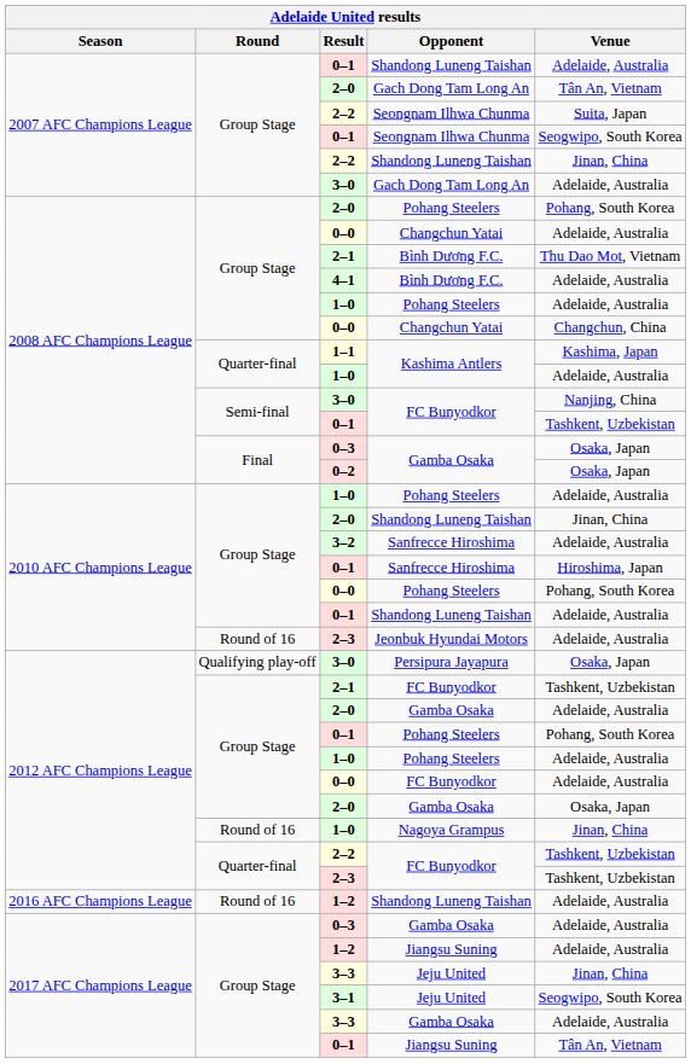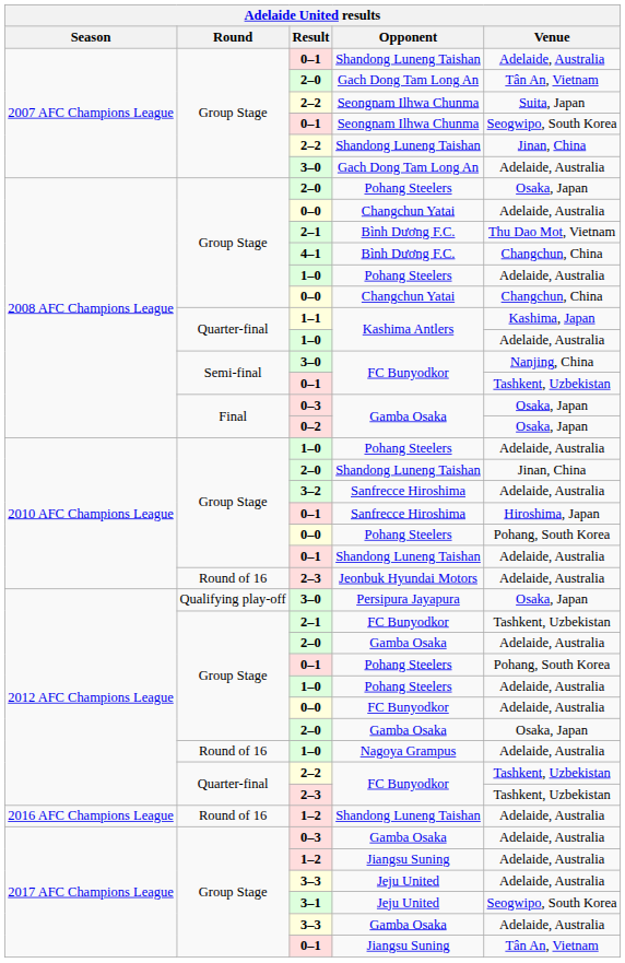 <table class="wikitable" style="text-align:center">
 <tr>
 <th colspan=5><a href='#'>Adelaide United</a> results</th>
 </tr>
 <tr>
 <th>Season</th>
 <th>Round</th>
 <th>Result</th>
 <th>Opponent</th>
 <th>Venue</th>
 </tr>
 <tr align=center>
 <td rowspan="6" align=center><a href='#'>2007 AFC Champions League</a></td>
 <td rowspan="6">Group Stage</td>
 <td bgcolor=#ffdddd><strong>0–1</strong></td>
 <td> <a href='#'>Shandong Luneng Taishan</a></td>
 <td><a href='#'>Adelaide</a>, <a href='#'>Australia</a></td>
 </tr>
 <tr align=center>
 <td bgcolor=#ddffdd><strong>2–0</strong></td>
 <td> <a href='#'>Gach Dong Tam Long An</a></td>
 <td><a href='#'>Tân An</a>, <a href='#'>Vietnam</a></td>
 </tr>
 <tr align=center>
 <td bgcolor=#ffffdd><strong>2–2</strong></td>
 <td> <a href='#'>Seongnam Ilhwa Chunma</a></td>
 <td><a href='#'>Suita</a>, Japan</td>
 </tr>
 <tr align=center>
 <td bgcolor=#ffdddd><strong>0–1</strong></td>
 <td> <a href='#'>Seongnam Ilhwa Chunma</a></td>
 <td><a href='#'>Seogwipo</a>, South Korea</td>
 </tr>
 <tr align=center>
 <td bgcolor=#ffffdd><strong>2–2</strong></td>
 <td> <a href='#'>Shandong Luneng Taishan</a></td>
 <td><a href='#'>Jinan</a>, <a href='#'>China</a></td>
 </tr>
 <tr align=center>
 <td bgcolor=#ddffdd><strong>3–0</strong></td>
 <td> <a href='#'>Gach Dong Tam Long An</a></td>
 <td>Adelaide, Australia</td>
 </tr>
 <tr align=center>
 <td rowspan="12"><a href='#'>2008 AFC Champions League</a></td>
 <td rowspan="6">Group Stage</td>
 <td bgcolor=#ddffdd><strong>2–0</strong></td>
 <td> <a href='#'>Pohang Steelers</a></td>
-<td><a href='#'>Pohang</a>, South Korea</td>
+<td><a href='#'>Osaka</a>, Japan</td>
 </tr>
 <tr align=center>
 <td bgcolor=#ffffdd><strong>0–0</strong></td>
 <td> <a href='#'>Changchun Yatai</a></td>
 <td>Adelaide, Australia</td>
 </tr>
 <tr align=center>
 <td bgcolor=#ddffdd><strong>2–1</strong></td>
 <td> <a href='#'>Bình Dương F.C.</a></td>
 <td><a href='#'>Thu Dao Mot</a>, Vietnam</td>
 </tr>
 <tr align=center>
 <td bgcolor=#ddffdd><strong>4–1</strong></td>
 <td> <a href='#'>Bình Dương F.C.</a></td>
-<td>Adelaide, Australia</td>
+<td><a href='#'>Changchun</a>, China</td>
 </tr>
 <tr align=center>
 <td bgcolor=#ddffdd><strong>1–0</strong></td>
 <td> <a href='#'>Pohang Steelers</a></td>
 <td>Adelaide, Australia</td>
 </tr>
 <tr align=center>
 <td bgcolor=#ffffdd><strong>0–0</strong></td>
 <td> <a href='#'>Changchun Yatai</a></td>
 <td><a href='#'>Changchun</a>, China</td>
 </tr>
 <tr align=center>
 <td rowspan="2">Quarter-final</td>
 <td bgcolor=#ffffdd><strong>1–1</strong></td>
 <td rowspan="2"> <a href='#'>Kashima Antlers</a></td>
 <td><a href='#'>Kashima</a>, <a href='#'>Japan</a></td>
 </tr>
 <tr align=center>
 <td bgcolor=#ddffdd><strong>1–0</strong></td>
 <td>Adelaide, Australia</td>
 </tr>
 <tr align=center>
 <td rowspan="2">Semi-final</td>
 <td bgcolor=#ddffdd><strong>3–0</strong></td>
 <td rowspan="2"> <a href='#'>FC Bunyodkor</a></td>
 <td><a href='#'>Nanjing</a>, China</td>
 </tr>
 <tr align=center>
 <td bgcolor=#ffdddd><strong>0–1</strong></td>
 <td><a href='#'>Tashkent</a>, <a href='#'>Uzbekistan</a></td>
 </tr>
 <tr align=center>
 <td rowspan="2">Final</td>
 <td bgcolor=#ffdddd><strong>0–3</strong></td>
 <td rowspan="2"> <a href='#'>Gamba Osaka</a></td>
 <td><a href='#'>Osaka</a>, Japan</td>
 </tr>
 <tr align=center>
 <td bgcolor=#ffdddd><strong>0–2</strong></td>
 <td><a href='#'>Osaka</a>, Japan</td>
 </tr>
 <tr align=center>
 <td rowspan="7"><a href='#'>2010 AFC Champions League</a></td>
 <td rowspan="6">Group Stage</td>
 <td bgcolor=#ddffdd><strong>1–0</strong></td>
 <td> <a href='#'>Pohang Steelers</a></td>
 <td>Adelaide, Australia</td>
 </tr>
 <tr align=center>
 <td bgcolor=#ddffdd><strong>2–0</strong></td>
 <td> <a href='#'>Shandong Luneng Taishan</a></td>
 <td>Jinan, China</td>
 </tr>
 <tr align=center>
 <td bgcolor=#ddffdd><strong>3–2</strong></td>
 <td> <a href='#'>Sanfrecce Hiroshima</a></td>
 <td>Adelaide, Australia</td>
 </tr>
 <tr align=center>
 <td bgcolor=#ffdddd><strong>0–1</strong></td>
 <td> <a href='#'>Sanfrecce Hiroshima</a></td>
 <td><a href='#'>Hiroshima</a>, Japan</td>
 </tr>
 <tr align=center>
 <td bgcolor=#ffffdd><strong>0–0</strong></td>
 <td> <a href='#'>Pohang Steelers</a></td>
 <td>Pohang, South Korea</td>
 </tr>
 <tr align=center>
 <td bgcolor=#ffdddd><strong>0–1</strong></td>
 <td> <a href='#'>Shandong Luneng Taishan</a></td>
 <td>Adelaide, Australia</td>
 </tr>
 <tr align=center>
 <td>Round of 16</td>
 <td bgcolor=#ffdddd><strong>2–3</strong></td>
 <td> <a href='#'>Jeonbuk Hyundai Motors</a></td>
 <td>Adelaide, Australia</td>
 </tr>
 <tr>
 <td rowspan="10"><a href='#'>2012 AFC Champions League</a></td>
 <td>Qualifying play-off</td>
 <td bgcolor=#ddffdd><strong>3–0</strong></td>
 <td> <a href='#'>Persipura Jayapura</a></td>
 <td><a href='#'>Osaka</a>, Japan</td>
 </tr>
 <tr>
 <td rowspan="6">Group Stage</td>
 <td bgcolor=#ddffdd><strong>2–1</strong></td>
 <td> <a href='#'>FC Bunyodkor</a></td>
 <td>Tashkent, Uzbekistan</td>
 </tr>
 <tr>
 <td bgcolor=#ddffdd><strong>2–0</strong></td>
 <td> <a href='#'>Gamba Osaka</a></td>
 <td>Adelaide, Australia</td>
 </tr>
 <tr>
 <td bgcolor=#ffdddd><strong>0–1</strong></td>
 <td> <a href='#'>Pohang Steelers</a></td>
 <td>Pohang, South Korea</td>
 </tr>
 <tr>
 <td bgcolor=#ddffdd><strong>1–0</strong></td>
 <td> <a href='#'>Pohang Steelers</a></td>
 <td>Adelaide, Australia</td>
 </tr>
 <tr>
 <td bgcolor=#ffffdd><strong>0–0</strong></td>
 <td> <a href='#'>FC Bunyodkor</a></td>
 <td>Adelaide, Australia</td>
 </tr>
 <tr>
 <td bgcolor=#ddffdd><strong>2–0</strong></td>
 <td> <a href='#'>Gamba Osaka</a></td>
 <td>Osaka, Japan</td>
 </tr>
 <tr>
 <td>Round of 16</td>
 <td bgcolor=#ddffdd><strong>1–0</strong></td>
 <td> <a href='#'>Nagoya Grampus</a></td>
-<td><a href='#'>Jinan</a>, <a href='#'>China</a></td>
+<td>Adelaide, Australia</td>
 </tr>
 <tr>
 <td rowspan="2">Quarter-final</td>
 <td bgcolor=#ffffdd><strong>2–2</strong></td>
 <td rowspan="2"> <a href='#'>FC Bunyodkor</a></td>
 <td><a href='#'>Tashkent</a>, <a href='#'>Uzbekistan</a></td>
 </tr>
 <tr align=center>
 <td bgcolor=#ffdddd><strong>2–3</strong> </td>
 <td>Tashkent, Uzbekistan</td>
 </tr>
 <tr>
 <td><a href='#'>2016 AFC Champions League</a></td>
 <td>Round of 16</td>
 <td bgcolor=#ffdddd><strong>1–2</strong></td>
 <td> <a href='#'>Shandong Luneng Taishan</a></td>
 <td>Adelaide, Australia</td>
 </tr>
 <tr align=center>
 <td rowspan="6" align=center><a href='#'>2017 AFC Champions League</a></td>
 <td rowspan="6">Group Stage</td>
 <td bgcolor=#ffdddd><strong>0–3</strong></td>
 <td> <a href='#'>Gamba Osaka</a></td>
 <td>Adelaide, Australia</td>
 </tr>
 <tr align=center>
 <td bgcolor=#ffdddd><strong>1–2</strong></td>
 <td> <a href='#'>Jiangsu Suning</a></td>
 <td>Adelaide, Australia</td>
 </tr>
 <tr align=center>
 <td bgcolor=#ffffdd><strong>3–3</strong></td>
 <td> <a href='#'>Jeju United</a></td>
-<td><a href='#'>Jinan</a>, <a href='#'>China</a></td>
+<td>Adelaide, Australia</td>
 </tr>
 <tr align=center>
 <td bgcolor=#ddffdd><strong>3–1</strong></td>
 <td> <a href='#'>Jeju United</a></td>
 <td><a href='#'>Seogwipo</a>, South Korea</td>
 </tr>
 <tr align=center>
 <td bgcolor=#ffffdd><strong>3–3</strong></td>
 <td> <a href='#'>Gamba Osaka</a></td>
 <td>Adelaide, Australia</td>
 </tr>
 <tr align=center>
 <td bgcolor=#ffdddd><strong>0–1</strong></td>
 <td> <a href='#'>Jiangsu Suning</a></td>
 <td><a href='#'>Tân An</a>, <a href='#'>Vietnam</a></td>
 </tr>
 </table>
